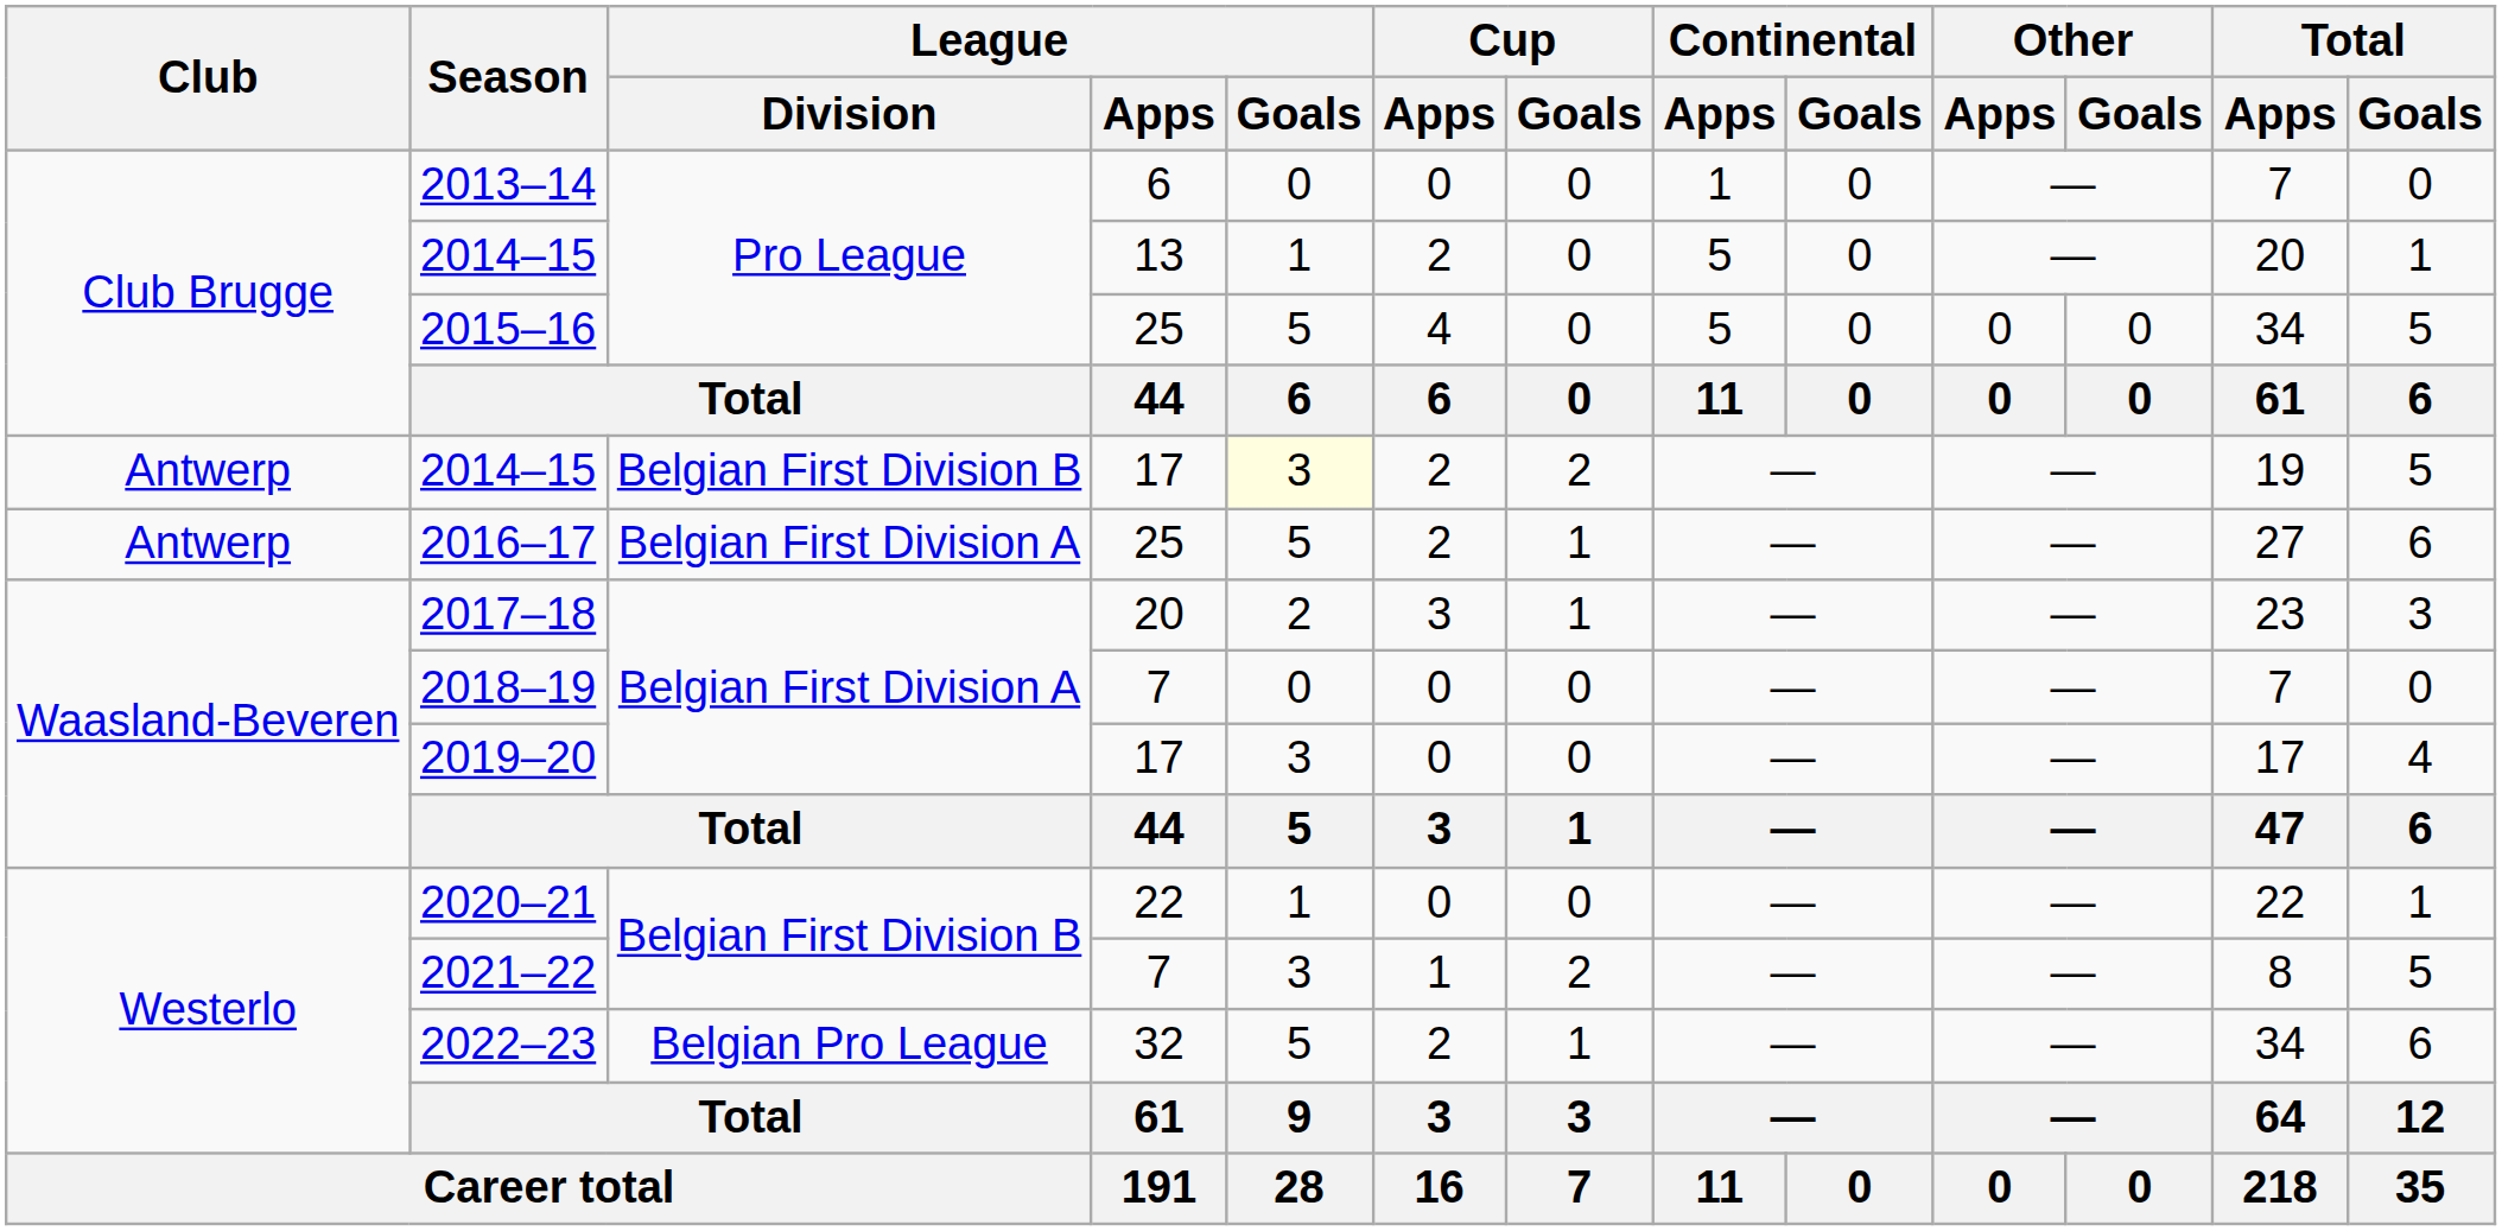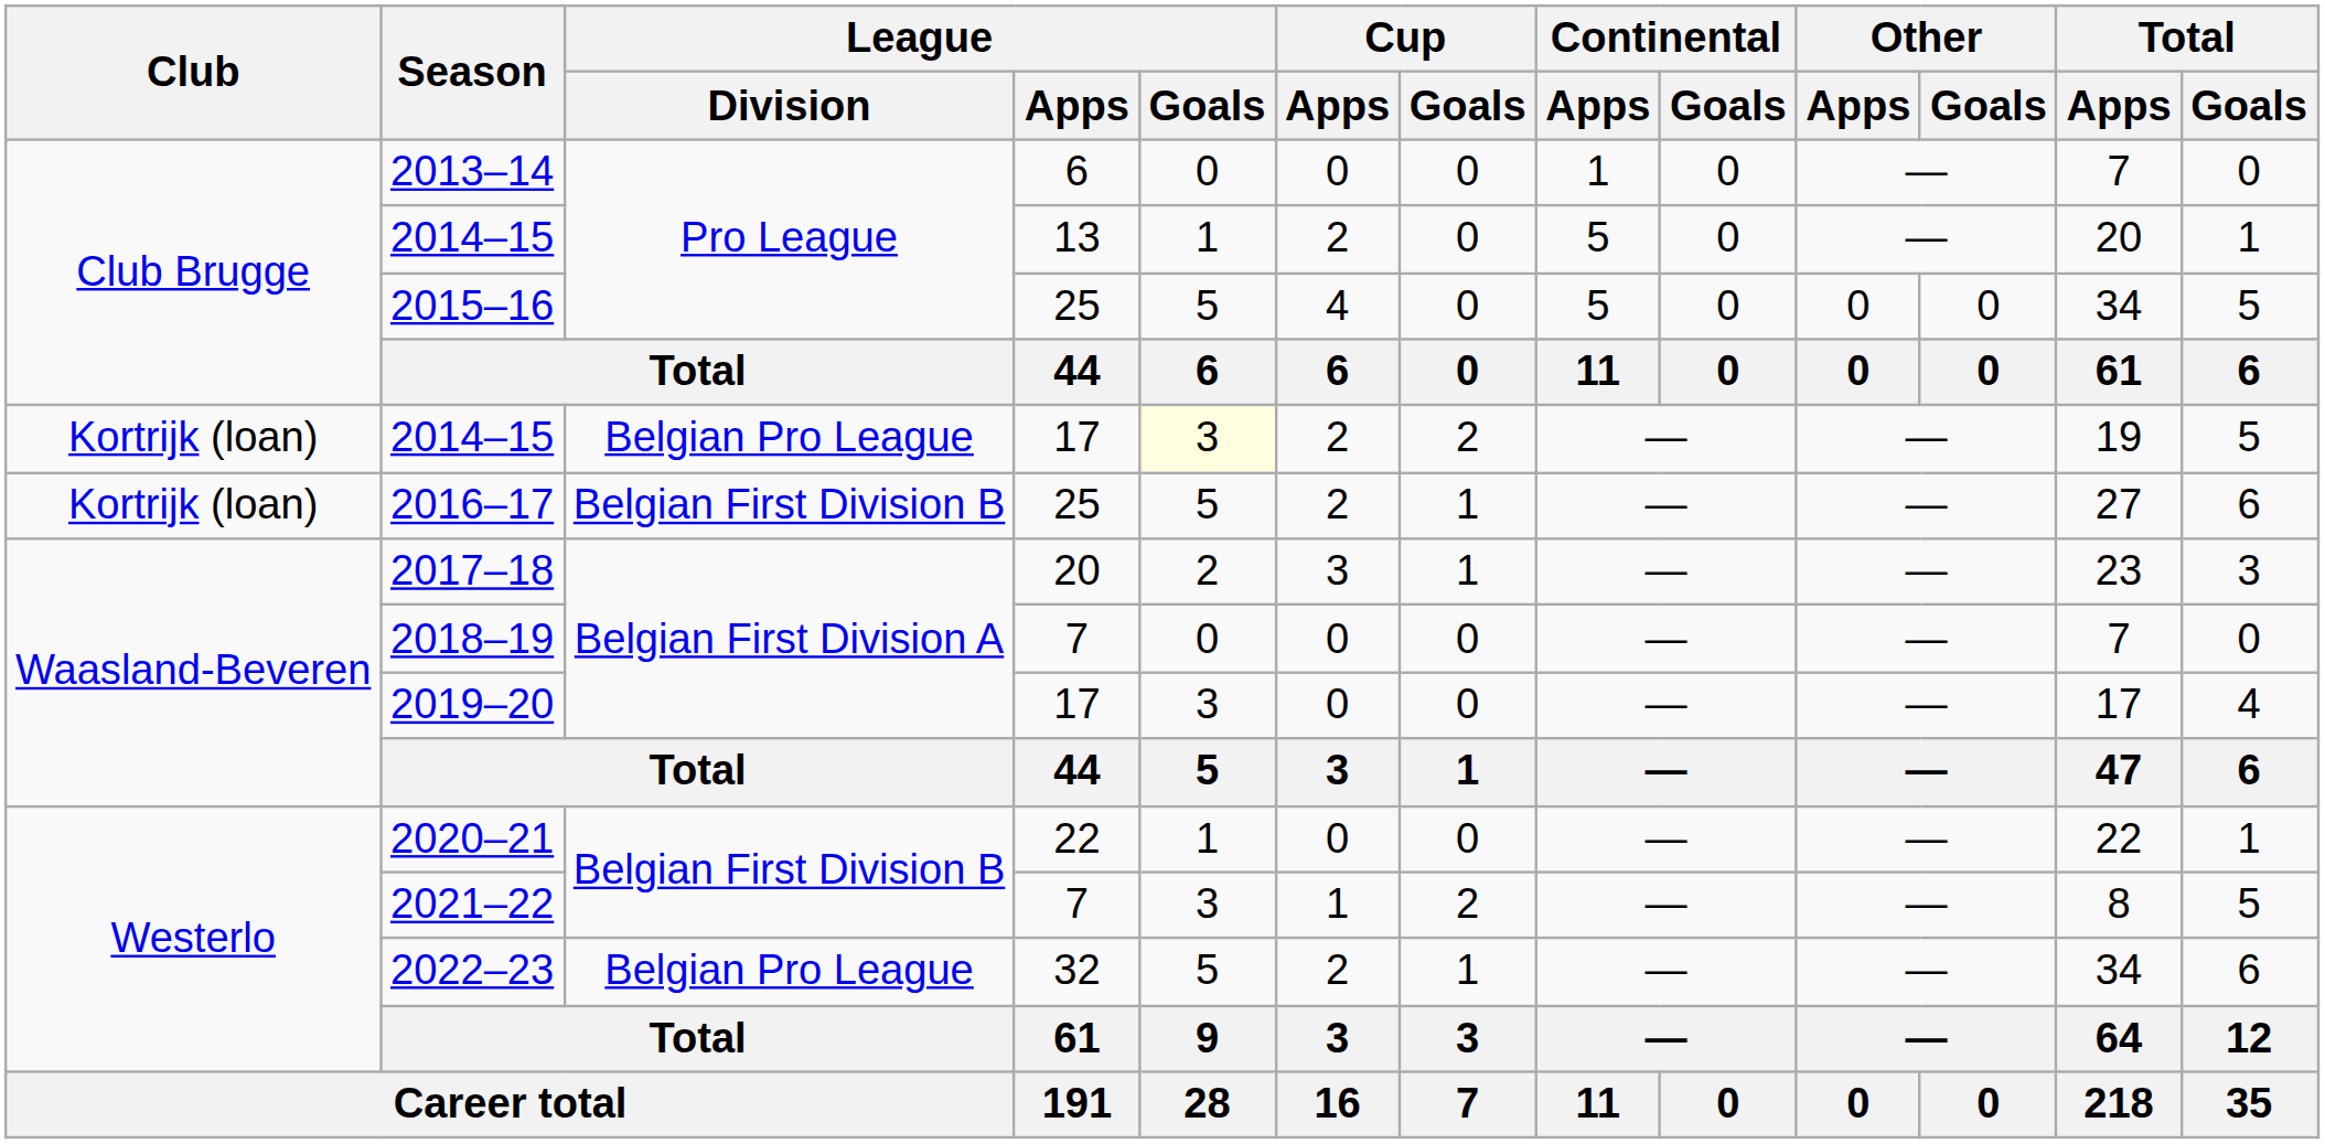 <table class="wikitable" style="text-align:center">
 <tr>
 <th rowspan="2">Club</th>
 <th rowspan="2">Season</th>
 <th colspan="3">League</th>
 <th colspan="2">Cup</th>
 <th colspan="2">Continental</th>
 <th colspan="2">Other</th>
 <th colspan="2">Total</th>
 </tr>
 <tr>
 <th>Division</th>
 <th>Apps</th>
 <th>Goals</th>
 <th>Apps</th>
 <th>Goals</th>
 <th>Apps</th>
 <th>Goals</th>
 <th>Apps</th>
 <th>Goals</th>
 <th>Apps</th>
 <th>Goals</th>
 </tr>
 <tr>
 <td rowspan="4"><a href='#'>Club Brugge</a></td>
 <td><a href='#'>2013–14</a></td>
 <td rowspan="3"><a href='#'>Pro League</a></td>
 <td>6</td>
 <td>0</td>
 <td>0</td>
 <td>0</td>
 <td>1</td>
 <td>0</td>
 <td colspan="2">—</td>
 <td>7</td>
 <td>0</td>
 </tr>
 <tr>
 <td><a href='#'>2014–15</a></td>
 <td>13</td>
 <td>1</td>
 <td>2</td>
 <td>0</td>
 <td>5</td>
 <td>0</td>
 <td colspan="2">—</td>
 <td>20</td>
 <td>1</td>
 </tr>
 <tr>
 <td><a href='#'>2015–16</a></td>
 <td>25</td>
 <td>5</td>
 <td>4</td>
 <td>0</td>
 <td>5</td>
 <td>0</td>
 <td>0</td>
 <td>0</td>
 <td>34</td>
 <td>5</td>
 </tr>
 <tr>
 <th colspan="2">Total</th>
 <th>44</th>
 <th>6</th>
 <th>6</th>
 <th>0</th>
 <th>11</th>
 <th>0</th>
 <th>0</th>
 <th>0</th>
 <th>61</th>
 <th>6</th>
 </tr>
 <tr>
-<td><a href='#'>Antwerp</a></td>
+<td><a href='#'>Kortrijk</a> (loan)</td>
 <td><a href='#'>2014–15</a></td>
-<td><a href='#'>Belgian First Division B</a></td>
+<td><a href='#'>Belgian Pro League</a></td>
 <td>17</td>
 <td style="background: lightyellow;">3</td>
 <td>2</td>
 <td>2</td>
 <td colspan="2">—</td>
 <td colspan="2">—</td>
 <td>19</td>
 <td>5</td>
 </tr>
 <tr>
-<td><a href='#'>Antwerp</a></td>
+<td><a href='#'>Kortrijk</a> (loan)</td>
 <td><a href='#'>2016–17</a></td>
-<td><a href='#'>Belgian First Division A</a></td>
+<td><a href='#'>Belgian First Division B</a></td>
 <td>25</td>
 <td>5</td>
 <td>2</td>
 <td>1</td>
 <td colspan="2">—</td>
 <td colspan="2">—</td>
 <td>27</td>
 <td>6</td>
 </tr>
 <tr>
 <td rowspan="4"><a href='#'>Waasland-Beveren</a></td>
 <td><a href='#'>2017–18</a></td>
 <td rowspan="3"><a href='#'>Belgian First Division A</a></td>
 <td>20</td>
 <td>2</td>
 <td>3</td>
 <td>1</td>
 <td colspan="2">—</td>
 <td colspan="2">—</td>
 <td>23</td>
 <td>3</td>
 </tr>
 <tr>
 <td><a href='#'>2018–19</a></td>
 <td>7</td>
 <td>0</td>
 <td>0</td>
 <td>0</td>
 <td colspan="2">—</td>
 <td colspan="2">—</td>
 <td>7</td>
 <td>0</td>
 </tr>
 <tr>
 <td><a href='#'>2019–20</a></td>
 <td>17</td>
 <td>3</td>
 <td>0</td>
 <td>0</td>
 <td colspan="2">—</td>
 <td colspan="2">—</td>
 <td>17</td>
 <td>4</td>
 </tr>
 <tr>
 <th colspan="2">Total</th>
 <th>44</th>
 <th>5</th>
 <th>3</th>
 <th>1</th>
 <th colspan="2">—</th>
 <th colspan="2">—</th>
 <th>47</th>
 <th>6</th>
 </tr>
 <tr>
 <td rowspan="4"><a href='#'>Westerlo</a></td>
 <td><a href='#'>2020–21</a></td>
 <td rowspan="2"><a href='#'>Belgian First Division B</a></td>
 <td>22</td>
 <td>1</td>
 <td>0</td>
 <td>0</td>
 <td colspan="2">—</td>
 <td colspan="2">—</td>
 <td>22</td>
 <td>1</td>
 </tr>
 <tr>
 <td><a href='#'>2021–22</a></td>
 <td>7</td>
 <td>3</td>
 <td>1</td>
 <td>2</td>
 <td colspan="2">—</td>
 <td colspan="2">—</td>
 <td>8</td>
 <td>5</td>
 </tr>
 <tr>
 <td><a href='#'>2022–23</a></td>
 <td><a href='#'>Belgian Pro League</a></td>
 <td>32</td>
 <td>5</td>
 <td>2</td>
 <td>1</td>
 <td colspan="2">—</td>
 <td colspan="2">—</td>
 <td>34</td>
 <td>6</td>
 </tr>
 <tr>
 <th colspan="2">Total</th>
 <th>61</th>
 <th>9</th>
 <th>3</th>
 <th>3</th>
 <th colspan="2">—</th>
 <th colspan="2">—</th>
 <th>64</th>
 <th>12</th>
 </tr>
 <tr>
 <th colspan="3">Career total</th>
 <th>191</th>
 <th>28</th>
 <th>16</th>
 <th>7</th>
 <th>11</th>
 <th>0</th>
 <th>0</th>
 <th>0</th>
 <th>218</th>
 <th>35</th>
 </tr>
 </table>
